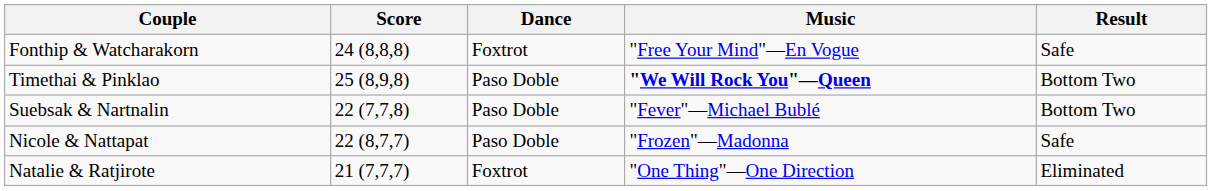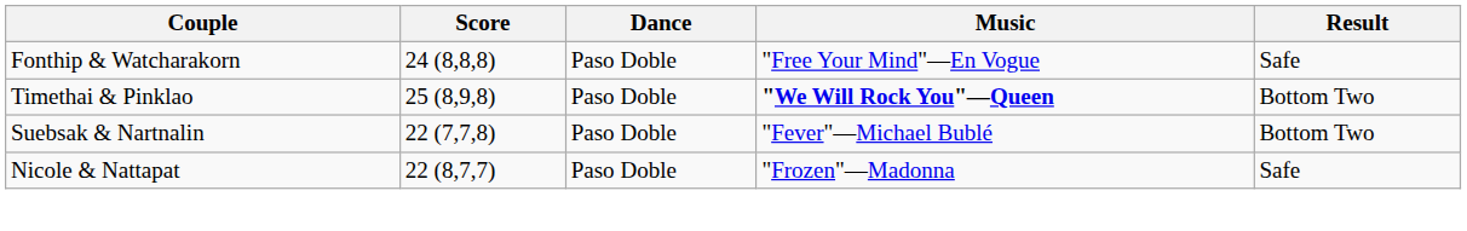 <table class="wikitable" style="width:80%;">
 <tr>
 <th>Couple</th>
 <th>Score</th>
 <th>Dance</th>
 <th>Music</th>
 <th>Result</th>
 </tr>
 <tr>
 <td>Fonthip & Watcharakorn</td>
 <td>24 (8,8,8)</td>
-<td>Foxtrot</td>
+<td>Paso Doble</td>
 <td>"<a href='#'>Free Your Mind</a>"—<a href='#'>En Vogue</a></td>
 <td>Safe</td>
 </tr>
 <tr>
 <td>Timethai & Pinklao</td>
 <td>25 (8,9,8)</td>
 <td>Paso Doble</td>
 <td><strong>"<a href='#'>We Will Rock You</a>"—<a href='#'>Queen</a></strong></td>
 <td>Bottom Two</td>
 </tr>
 <tr>
 <td>Suebsak & Nartnalin</td>
 <td>22 (7,7,8)</td>
 <td>Paso Doble</td>
 <td>"<a href='#'>Fever</a>"—<a href='#'>Michael Bublé</a></td>
 <td>Bottom Two</td>
 </tr>
 <tr>
 <td>Nicole & Nattapat</td>
 <td>22 (8,7,7)</td>
 <td>Paso Doble</td>
 <td>"<a href='#'>Frozen</a>"—<a href='#'>Madonna</a></td>
 <td>Safe</td>
 </tr>
-<tr>
-<td>Natalie & Ratjirote</td>
-<td>21 (7,7,7)</td>
-<td>Foxtrot</td>
-<td>"<a href='#'>One Thing</a>"—<a href='#'>One Direction</a></td>
-<td>Eliminated</td>
-</tr>
 </table>
